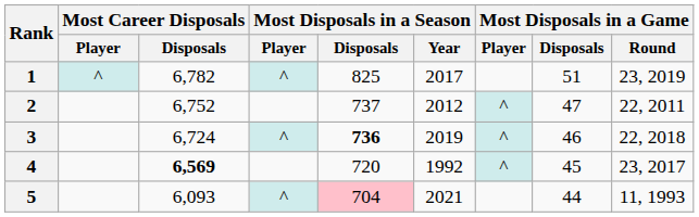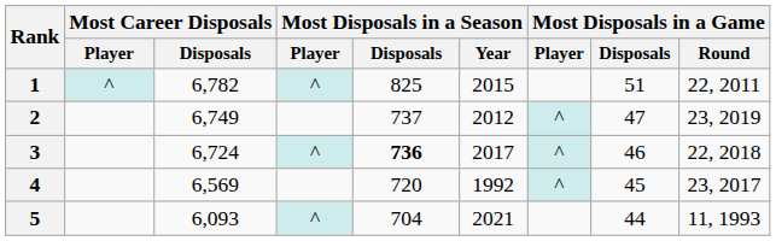 <table class="wikitable plainrowheaders"  style="text-align: center">
 <tr>
 <th rowspan="2">Rank</th>
 <th colspan="2">Most Career Disposals</th>
 <th colspan="3">Most Disposals in a Season</th>
 <th colspan="3">Most Disposals in a Game</th>
 </tr>
 <tr style="font-size:85%">
 <th>Player</th>
 <th>Disposals</th>
 <th>Player</th>
 <th>Disposals</th>
 <th>Year</th>
 <th>Player</th>
 <th>Disposals</th>
 <th>Round</th>
 </tr>
 <tr>
 <th>1</th>
 <td style="background:#cfecec;">^</td>
 <td>6,782</td>
 <td style="background:#cfecec;">^</td>
 <td>825</td>
-<td>2017</td>
+<td>2015</td>
 <td></td>
 <td>51</td>
-<td>23, 2019</td>
+<td>22, 2011</td>
 </tr>
 <tr>
 <th>2</th>
 <td></td>
-<td>6,752</td>
+<td>6,749</td>
 <td></td>
 <td>737</td>
 <td>2012</td>
 <td style="background:#cfecec;">^</td>
 <td>47</td>
-<td>22, 2011</td>
+<td>23, 2019</td>
 </tr>
 <tr>
 <th>3</th>
 <td></td>
 <td>6,724</td>
 <td style="background:#cfecec;">^</td>
 <td><strong>736</strong></td>
-<td>2019</td>
+<td>2017</td>
 <td style="background:#cfecec;">^</td>
 <td>46</td>
 <td>22, 2018</td>
 </tr>
 <tr>
 <th>4</th>
 <td></td>
-<td><strong>6,569</strong></td>
+<td>6,569</td>
 <td></td>
 <td>720</td>
 <td>1992</td>
 <td style="background:#cfecec;">^</td>
 <td>45</td>
 <td>23, 2017</td>
 </tr>
 <tr>
 <th>5</th>
 <td></td>
 <td>6,093</td>
 <td style="background:#cfecec;">^</td>
-<td style="background: pink;">704</td>
+<td>704</td>
 <td>2021</td>
 <td></td>
 <td>44</td>
 <td>11, 1993</td>
 </tr>
 </table>
